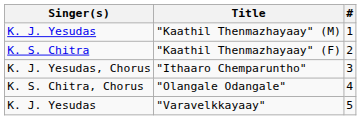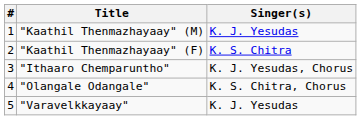 <table class="wikitable" style="font-size:95%;">
 <tr>
+<th>#</th>
+<th>Title</th>
 <th>Singer(s)</th>
-<th>Title</th>
-<th>#</th>
 </tr>
 <tr>
+<td>1</td>
+<td>"Kaathil Thenmazhayaay" (M)</td>
 <td><a href='#'>K. J. Yesudas</a></td>
-<td>"Kaathil Thenmazhayaay" (M)</td>
-<td>1</td>
 </tr>
 <tr>
+<td>2</td>
+<td>"Kaathil Thenmazhayaay" (F)</td>
 <td><a href='#'>K. S. Chitra</a></td>
-<td>"Kaathil Thenmazhayaay" (F)</td>
-<td>2</td>
 </tr>
 <tr>
+<td>3</td>
+<td>"Ithaaro Chemparuntho"</td>
 <td>K. J. Yesudas, Chorus</td>
-<td>"Ithaaro Chemparuntho"</td>
-<td>3</td>
 </tr>
 <tr>
+<td>4</td>
+<td>"Olangale Odangale"</td>
 <td>K. S. Chitra, Chorus</td>
-<td>"Olangale Odangale"</td>
-<td>4</td>
 </tr>
 <tr>
+<td>5</td>
+<td>"Varavelkkayaay"</td>
 <td>K. J. Yesudas</td>
-<td>"Varavelkkayaay"</td>
-<td>5</td>
 </tr>
 </table>
